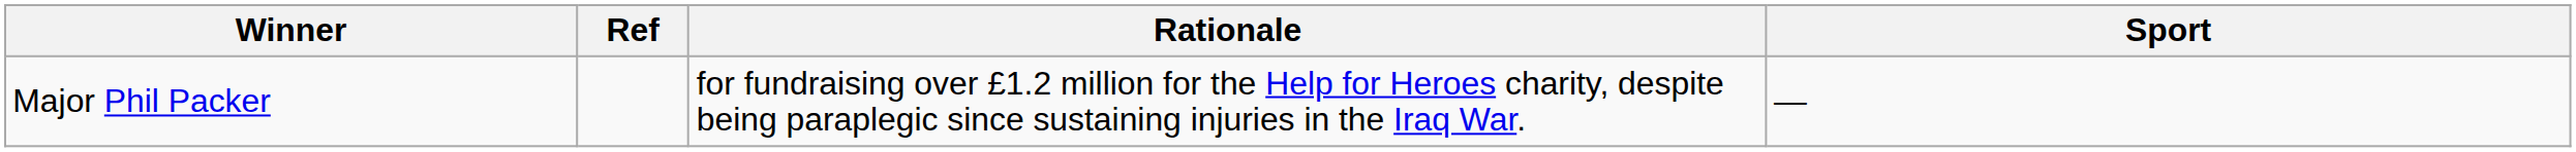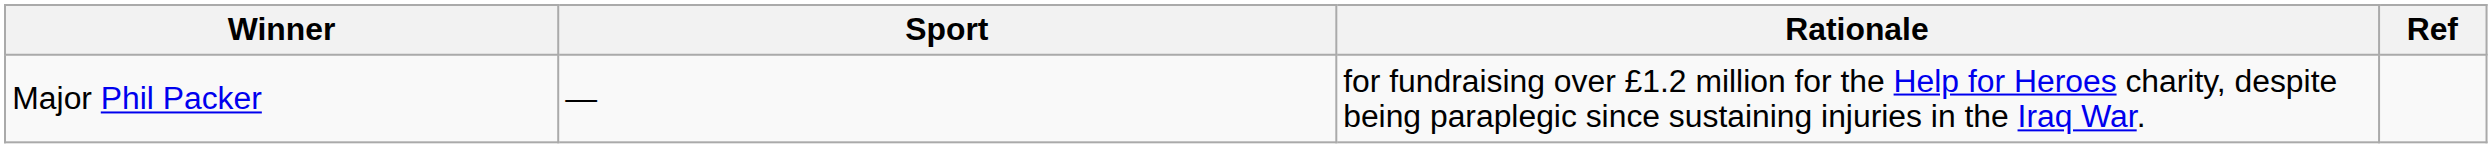 <table class="wikitable">
 <tr>
 <th width=300>Winner</th>
+<th width=430>Sport</th>
+<th scope="col" style="width:42%;">Rationale</th>
 <th style="width:50px;" class="unsortable">Ref</th>
-<th scope="col" style="width:42%;">Rationale</th>
-<th width=430>Sport</th>
 </tr>
 <tr>
 <td>Major <a href='#'>Phil Packer</a></td>
+<td>—</td>
+<td>for fundraising over £1.2 million for the <a href='#'>Help for Heroes</a> charity, despite being paraplegic since sustaining injuries in the <a href='#'>Iraq War</a>.</td>
 <td align=center></td>
-<td>for fundraising over £1.2 million for the <a href='#'>Help for Heroes</a> charity, despite being paraplegic since sustaining injuries in the <a href='#'>Iraq War</a>.</td>
-<td>—</td>
 </tr>
 </table>
